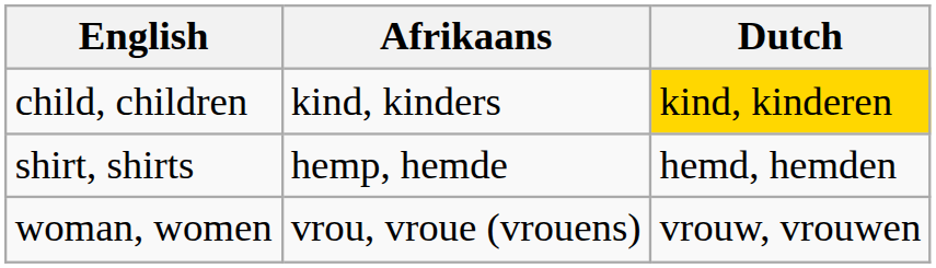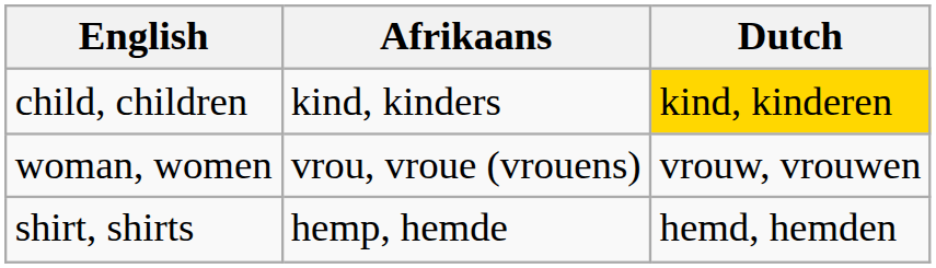 <table class="wikitable">
 <tr>
 <th>English</th>
 <th>Afrikaans</th>
 <th>Dutch</th>
 </tr>
 <tr>
 <td>child, children</td>
 <td>kind, kinders</td>
 <td style="background: gold;">kind, kinderen</td>
 </tr>
 <tr>
+<td>woman, women</td>
+<td>vrou, vroue (vrouens)</td>
+<td>vrouw, vrouwen</td>
+</tr>
+<tr>
 <td>shirt, shirts</td>
 <td>hemp, hemde</td>
 <td>hemd, hemden</td>
 </tr>
-<tr>
-<td>woman, women</td>
-<td>vrou, vroue (vrouens)</td>
-<td>vrouw, vrouwen</td>
-</tr>
 </table>
